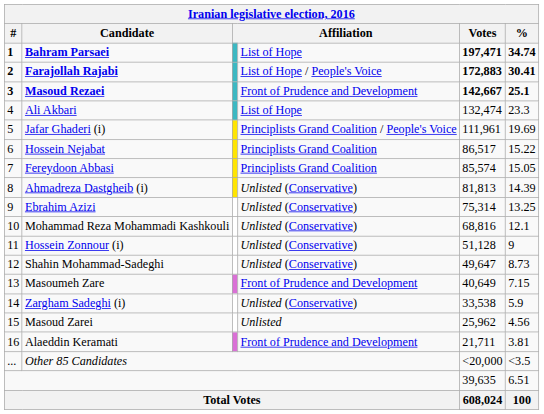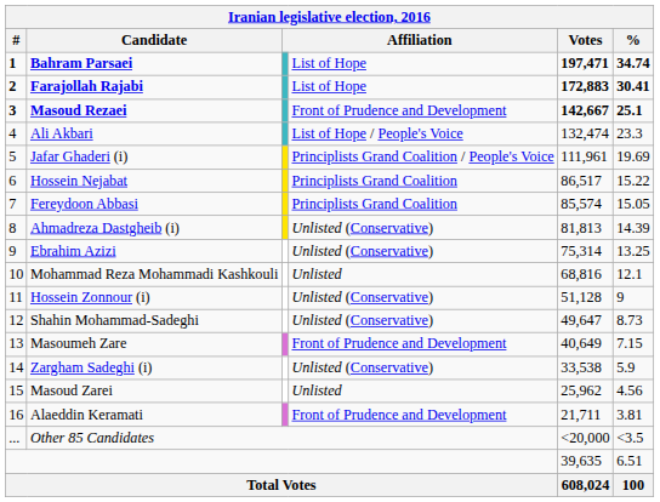 <table class="wikitable">
 <tr>
 <th colspan="6"><a href='#'>Iranian legislative election, 2016</a></th>
 </tr>
 <tr>
 <th>#</th>
 <th>Candidate</th>
 <th colspan="2">Affiliation</th>
 <th>Votes</th>
 <th>%</th>
 </tr>
 <tr>
 <td><strong>1</strong></td>
 <td><strong><a href='#'>Bahram Parsaei</a></strong></td>
 <td style="background:#3cb8c2"></td>
 <td><a href='#'>List of Hope</a></td>
 <td><strong>197,471 </strong></td>
 <td><strong>34.74</strong></td>
 </tr>
 <tr>
 <td><strong>2</strong></td>
 <td><strong><a href='#'>Farajollah Rajabi</a></strong></td>
 <td style="background:#3cb8c2"></td>
-<td><a href='#'>List of Hope</a> / <a href='#'>People's Voice</a></td>
+<td><a href='#'>List of Hope</a></td>
 <td><strong>172,883</strong></td>
 <td><strong>30.41</strong></td>
 </tr>
 <tr>
 <td><strong>3</strong></td>
 <td><strong><a href='#'>Masoud Rezaei</a></strong></td>
 <td style="background:#3cb8c2"></td>
 <td><a href='#'>Front of Prudence and Development</a></td>
 <td><strong>142,667</strong></td>
 <td><strong>25.1</strong></td>
 </tr>
 <tr>
 <td>4</td>
 <td><a href='#'>Ali Akbari</a></td>
 <td style="background:#3cb8c2"></td>
-<td><a href='#'>List of Hope</a></td>
+<td><a href='#'>List of Hope</a> / <a href='#'>People's Voice</a></td>
 <td>132,474</td>
 <td>23.3</td>
 </tr>
 <tr>
 <td>5</td>
 <td><a href='#'>Jafar Ghaderi</a> (<abbr>i</abbr>)</td>
 <td style="background:#ffe500"></td>
 <td><a href='#'>Principlists Grand Coalition</a> / <a href='#'>People's Voice</a></td>
 <td>111,961</td>
 <td>19.69</td>
 </tr>
 <tr>
 <td>6</td>
 <td><a href='#'>Hossein Nejabat</a></td>
 <td style="background:#ffe500"></td>
 <td><a href='#'>Principlists Grand Coalition</a></td>
 <td>86,517</td>
 <td>15.22</td>
 </tr>
 <tr>
 <td>7</td>
 <td><a href='#'>Fereydoon Abbasi</a></td>
 <td style="background:#ffe500"></td>
 <td><a href='#'>Principlists Grand Coalition</a></td>
 <td>85,574</td>
 <td>15.05</td>
 </tr>
 <tr>
 <td>8</td>
 <td><a href='#'>Ahmadreza Dastgheib</a> (<abbr>i</abbr>)</td>
 <td style="background:#ffe500"></td>
 <td><em>Unlisted</em> (<a href='#'>Conservative</a>)</td>
 <td>81,813</td>
 <td>14.39</td>
 </tr>
 <tr>
 <td>9</td>
 <td><a href='#'>Ebrahim Azizi</a></td>
 <td style="background:#FFFFFF"></td>
 <td><em>Unlisted</em> (<a href='#'>Conservative</a>)</td>
 <td>75,314</td>
 <td>13.25</td>
 </tr>
 <tr>
 <td>10</td>
 <td>Mohammad Reza Mohammadi Kashkouli</td>
 <td style="background:#FFFFFF"></td>
-<td><em>Unlisted</em> (<a href='#'>Conservative</a>)</td>
+<td><em>Unlisted</em></td>
 <td>68,816</td>
 <td>12.1</td>
 </tr>
 <tr>
 <td>11</td>
 <td><a href='#'>Hossein Zonnour</a> (<abbr>i</abbr>)</td>
 <td style="background:#FFFFFF"></td>
 <td><em>Unlisted</em> (<a href='#'>Conservative</a>)</td>
 <td>51,128</td>
 <td>9</td>
 </tr>
 <tr>
 <td>12</td>
 <td>Shahin Mohammad-Sadeghi</td>
 <td style="background:#FFFFFF"></td>
 <td><em>Unlisted</em> (<a href='#'>Conservative</a>)</td>
 <td>49,647</td>
 <td>8.73</td>
 </tr>
 <tr>
 <td>13</td>
 <td>Masoumeh Zare</td>
 <td style="background:#DA70D6"></td>
 <td><a href='#'>Front of Prudence and Development</a></td>
 <td>40,649</td>
 <td>7.15</td>
 </tr>
 <tr>
 <td>14</td>
 <td><a href='#'>Zargham Sadeghi</a> (<abbr>i</abbr>)</td>
 <td style="background:#FFFFFF"></td>
 <td><em>Unlisted</em> (<a href='#'>Conservative</a>)</td>
 <td>33,538</td>
 <td>5.9</td>
 </tr>
 <tr>
 <td>15</td>
 <td>Masoud Zarei</td>
 <td style="background:#FFFFFF"></td>
 <td><em>Unlisted</em></td>
 <td>25,962</td>
 <td>4.56</td>
 </tr>
 <tr>
 <td>16</td>
 <td>Alaeddin Keramati</td>
 <td style="background:#DA70D6"></td>
 <td><a href='#'>Front of Prudence and Development</a></td>
 <td>21,711</td>
 <td>3.81</td>
 </tr>
 <tr>
 <td>...</td>
 <td colspan="3"><em>Other 85 Candidates</em></td>
 <td><20,000</td>
 <td><3.5</td>
 </tr>
 <tr>
 <td colspan="4"></td>
 <td>39,635</td>
 <td>6.51</td>
 </tr>
 <tr>
 <th colspan="4">Total Votes</th>
 <th>608,024</th>
 <th>100</th>
 </tr>
 </table>
